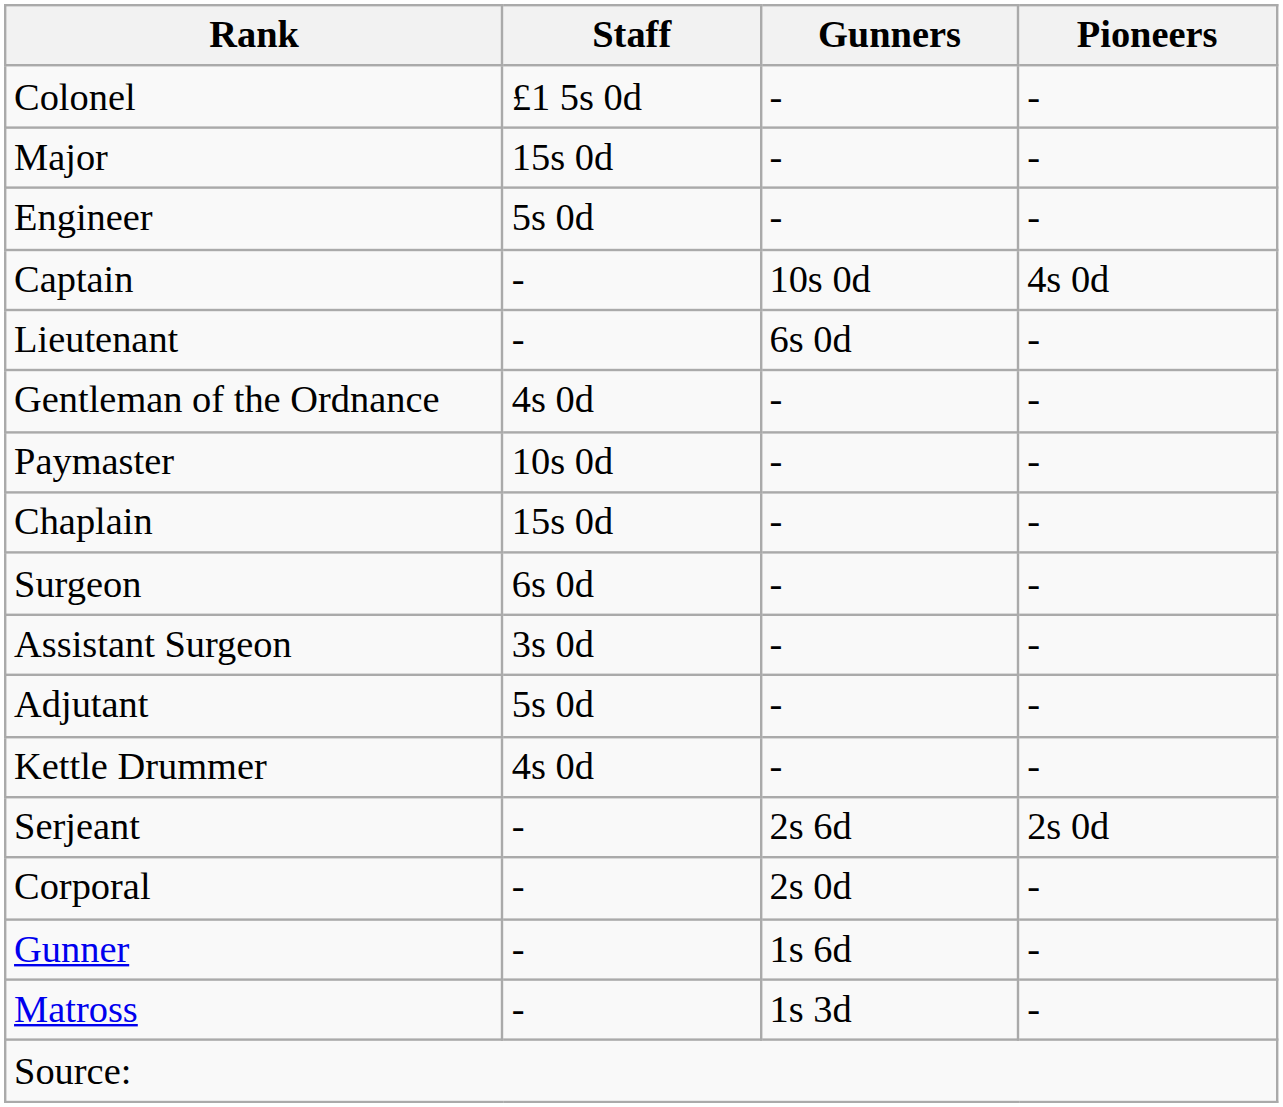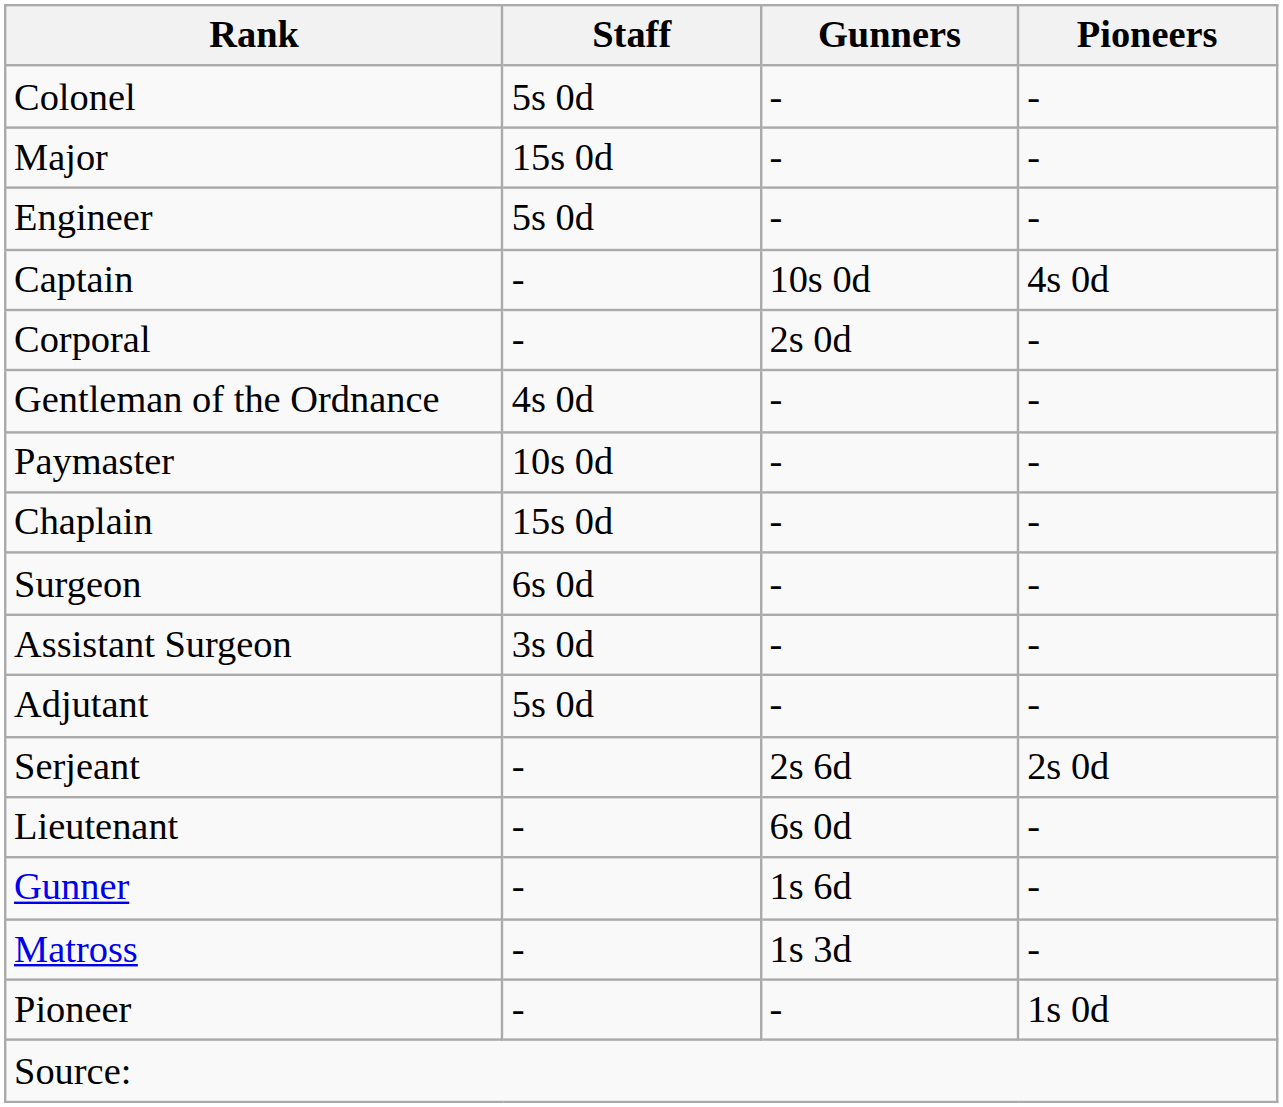 <table class="wikitable">
 <tr>
 <th align="left" width="200">Rank</th>
 <th align="left" width="100">Staff</th>
 <th align="left" width="100">Gunners</th>
 <th align="left" width="100">Pioneers</th>
 </tr>
 <tr>
 <td>Colonel</td>
-<td>£1 5s 0d</td>
+<td>5s 0d</td>
 <td>-</td>
 <td>-</td>
 </tr>
 <tr>
 <td>Major</td>
 <td>15s 0d</td>
 <td>-</td>
 <td>-</td>
 </tr>
 <tr>
 <td>Engineer</td>
 <td>5s 0d</td>
 <td>-</td>
 <td>-</td>
 </tr>
 <tr>
 <td>Captain</td>
 <td>-</td>
 <td>10s 0d</td>
 <td>4s 0d</td>
 </tr>
 <tr>
-<td>Lieutenant</td>
+<td>Corporal</td>
 <td>-</td>
-<td>6s 0d</td>
+<td>2s 0d</td>
 <td>-</td>
 </tr>
 <tr>
 <td>Gentleman of the Ordnance</td>
 <td>4s 0d</td>
 <td>-</td>
 <td>-</td>
 </tr>
 <tr>
 <td>Paymaster</td>
 <td>10s 0d</td>
 <td>-</td>
 <td>-</td>
 </tr>
 <tr>
 <td>Chaplain</td>
 <td>15s 0d</td>
 <td>-</td>
 <td>-</td>
 </tr>
 <tr>
 <td>Surgeon</td>
 <td>6s 0d</td>
 <td>-</td>
 <td>-</td>
 </tr>
 <tr>
 <td>Assistant Surgeon</td>
 <td>3s 0d</td>
 <td>-</td>
 <td>-</td>
 </tr>
 <tr>
 <td>Adjutant</td>
 <td>5s 0d</td>
 <td>-</td>
 <td>-</td>
 </tr>
 <tr>
-<td>Kettle Drummer</td>
-<td>4s 0d</td>
-<td>-</td>
-<td>-</td>
-</tr>
-<tr>
 <td>Serjeant</td>
 <td>-</td>
 <td>2s 6d</td>
 <td>2s 0d</td>
 </tr>
 <tr>
-<td>Corporal</td>
+<td>Lieutenant</td>
 <td>-</td>
-<td>2s 0d</td>
+<td>6s 0d</td>
 <td>-</td>
 </tr>
 <tr>
 <td><a href='#'>Gunner</a></td>
 <td>-</td>
 <td>1s 6d</td>
 <td>-</td>
 </tr>
 <tr>
 <td><a href='#'>Matross</a></td>
 <td>-</td>
 <td>1s 3d</td>
 <td>-</td>
 </tr>
 <tr>
+<td>Pioneer</td>
+<td>-</td>
+<td>-</td>
+<td>1s 0d</td>
+</tr>
+<tr>
 <td colspan=4>Source:</td>
 </tr>
 </table>
